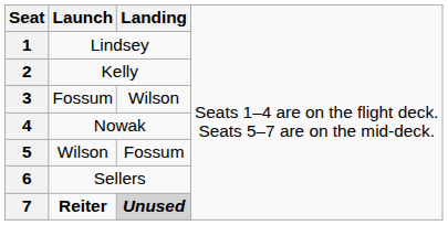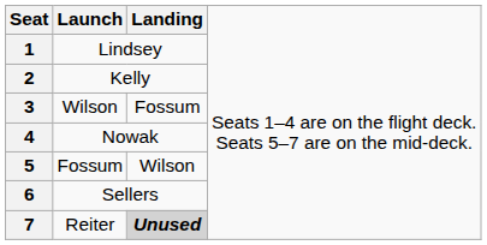 <table class="wikitable" style="text-align:center">
 <tr>
 <th>Seat</th>
 <th>Launch</th>
 <th>Landing</th>
 <td rowspan=8><br>Seats 1–4 are on the flight deck.<br>Seats 5–7 are on the mid-deck.</td>
 </tr>
 <tr>
 <th>1</th>
 <td colspan=2>Lindsey</td>
 </tr>
 <tr>
 <th>2</th>
 <td colspan=2>Kelly</td>
 </tr>
 <tr>
 <th>3</th>
+<td>Wilson</td>
 <td>Fossum</td>
-<td>Wilson</td>
 </tr>
 <tr>
 <th>4</th>
 <td colspan=2>Nowak</td>
 </tr>
 <tr>
 <th>5</th>
+<td>Fossum</td>
 <td>Wilson</td>
-<td>Fossum</td>
 </tr>
 <tr>
 <th>6</th>
 <td colspan=2>Sellers</td>
 </tr>
 <tr>
 <th>7</th>
-<td><strong>Reiter</strong></td>
+<td>Reiter</td>
 <td style="background-color:lightgray"><strong><em>Unused</em></strong></td>
 </tr>
 </table>
